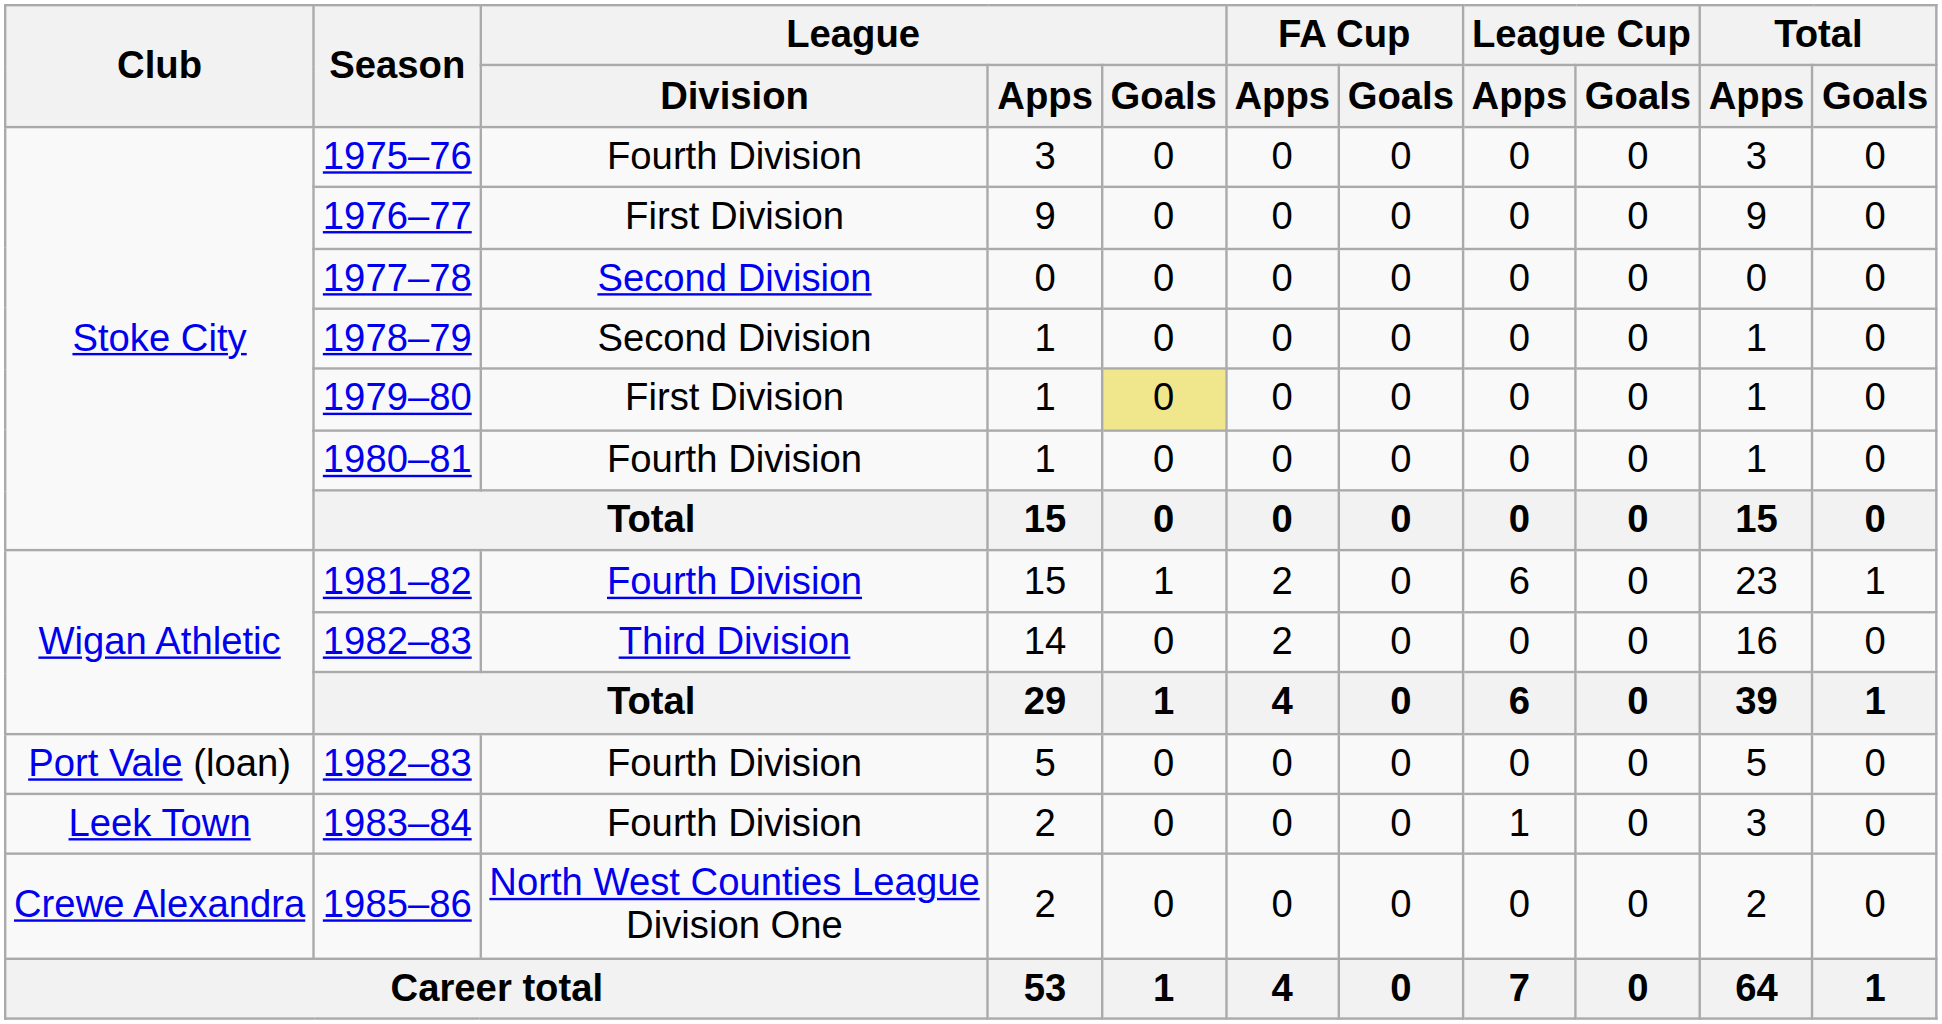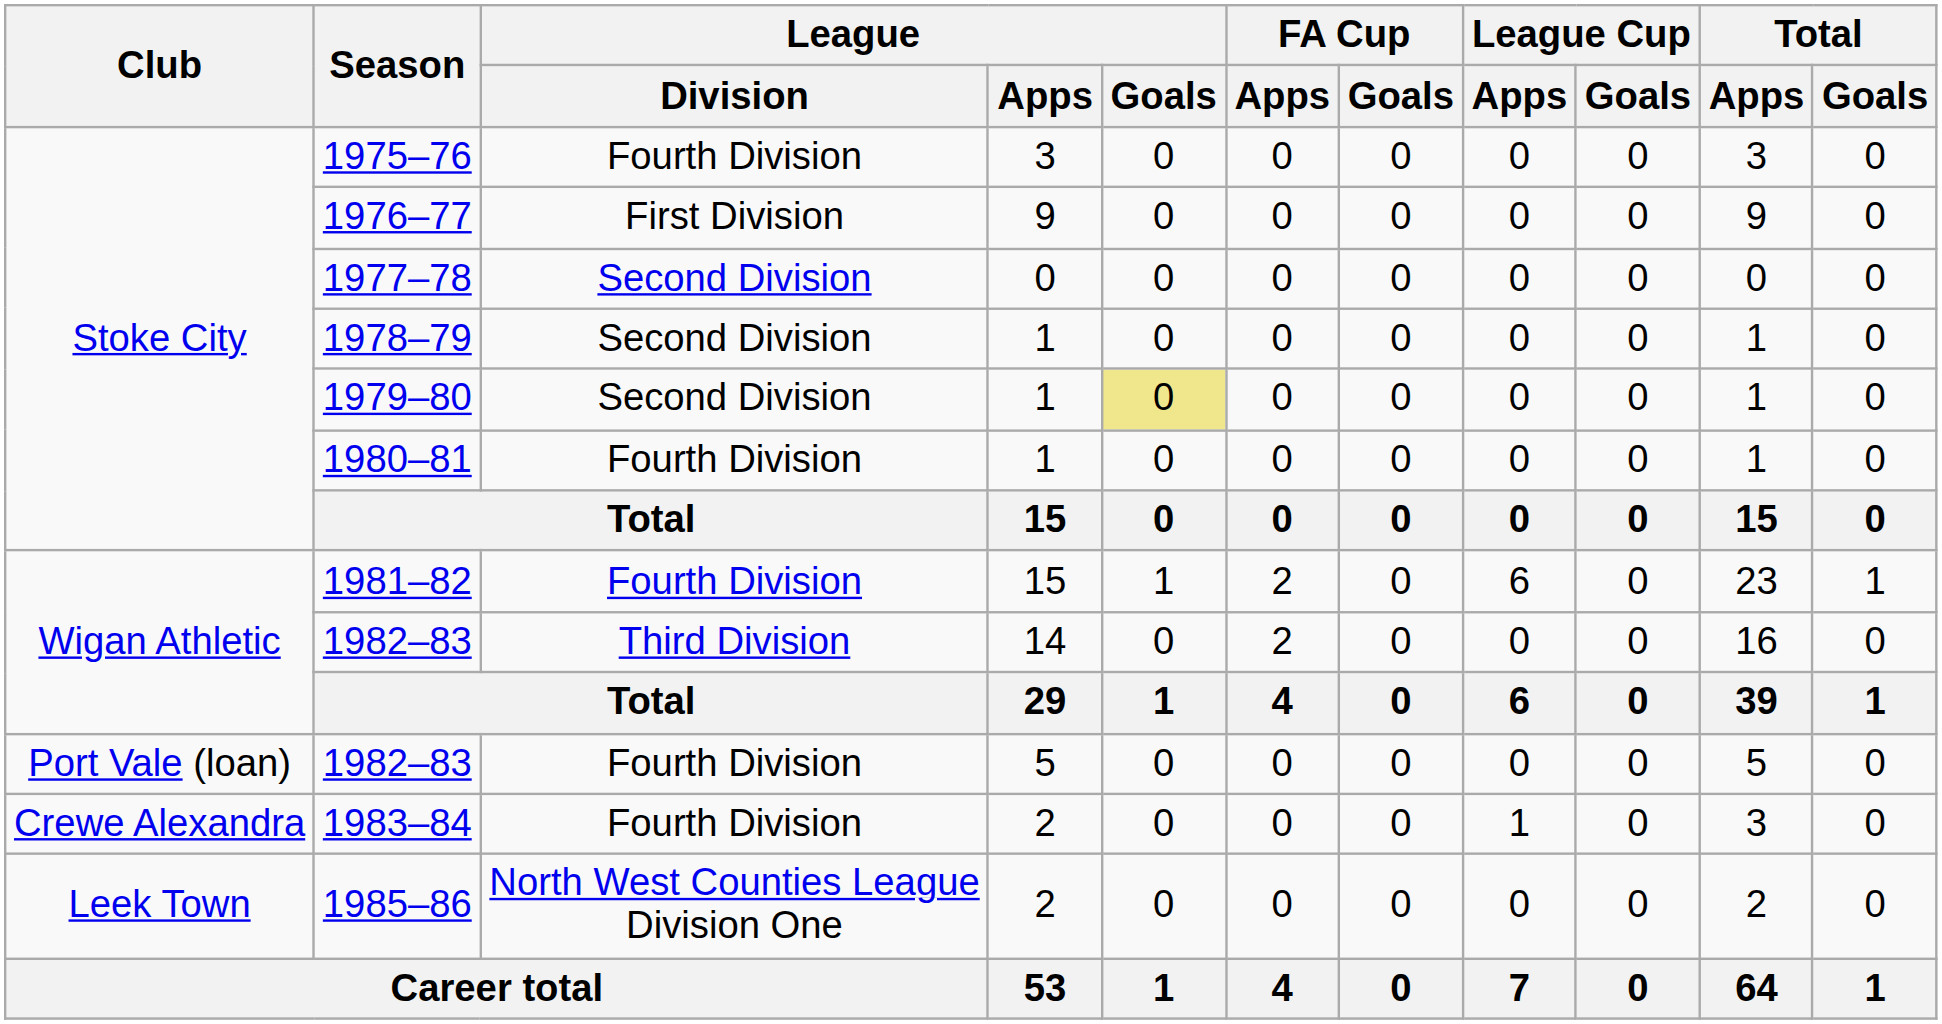 <table class="wikitable" style="text-align: center;">
 <tr>
 <th rowspan="2">Club</th>
 <th rowspan="2">Season</th>
 <th colspan="3">League</th>
 <th colspan="2">FA Cup</th>
 <th colspan="2">League Cup</th>
 <th colspan="2">Total</th>
 </tr>
 <tr>
 <th>Division</th>
 <th>Apps</th>
 <th>Goals</th>
 <th>Apps</th>
 <th>Goals</th>
 <th>Apps</th>
 <th>Goals</th>
 <th>Apps</th>
 <th>Goals</th>
 </tr>
 <tr>
 <td rowspan="7"><a href='#'>Stoke City</a></td>
 <td><a href='#'>1975–76</a></td>
 <td>Fourth Division</td>
 <td>3</td>
 <td>0</td>
 <td>0</td>
 <td>0</td>
 <td>0</td>
 <td>0</td>
 <td>3</td>
 <td>0</td>
 </tr>
 <tr>
 <td><a href='#'>1976–77</a></td>
 <td>First Division</td>
 <td>9</td>
 <td>0</td>
 <td>0</td>
 <td>0</td>
 <td>0</td>
 <td>0</td>
 <td>9</td>
 <td>0</td>
 </tr>
 <tr>
 <td><a href='#'>1977–78</a></td>
 <td><a href='#'>Second Division</a></td>
 <td>0</td>
 <td>0</td>
 <td>0</td>
 <td>0</td>
 <td>0</td>
 <td>0</td>
 <td>0</td>
 <td>0</td>
 </tr>
 <tr>
 <td><a href='#'>1978–79</a></td>
 <td>Second Division</td>
 <td>1</td>
 <td>0</td>
 <td>0</td>
 <td>0</td>
 <td>0</td>
 <td>0</td>
 <td>1</td>
 <td>0</td>
 </tr>
 <tr>
 <td><a href='#'>1979–80</a></td>
-<td>First Division</td>
+<td>Second Division</td>
 <td>1</td>
 <td style="background: khaki;">0</td>
 <td>0</td>
 <td>0</td>
 <td>0</td>
 <td>0</td>
 <td>1</td>
 <td>0</td>
 </tr>
 <tr>
 <td><a href='#'>1980–81</a></td>
 <td>Fourth Division</td>
 <td>1</td>
 <td>0</td>
 <td>0</td>
 <td>0</td>
 <td>0</td>
 <td>0</td>
 <td>1</td>
 <td>0</td>
 </tr>
 <tr>
 <th colspan="2">Total</th>
 <th>15</th>
 <th>0</th>
 <th>0</th>
 <th>0</th>
 <th>0</th>
 <th>0</th>
 <th>15</th>
 <th>0</th>
 </tr>
 <tr>
 <td rowspan="3"><a href='#'>Wigan Athletic</a></td>
 <td><a href='#'>1981–82</a></td>
 <td><a href='#'>Fourth Division</a></td>
 <td>15</td>
 <td>1</td>
 <td>2</td>
 <td>0</td>
 <td>6</td>
 <td>0</td>
 <td>23</td>
 <td>1</td>
 </tr>
 <tr>
 <td><a href='#'>1982–83</a></td>
 <td><a href='#'>Third Division</a></td>
 <td>14</td>
 <td>0</td>
 <td>2</td>
 <td>0</td>
 <td>0</td>
 <td>0</td>
 <td>16</td>
 <td>0</td>
 </tr>
 <tr>
 <th colspan="2">Total</th>
 <th>29</th>
 <th>1</th>
 <th>4</th>
 <th>0</th>
 <th>6</th>
 <th>0</th>
 <th>39</th>
 <th>1</th>
 </tr>
 <tr>
 <td><a href='#'>Port Vale</a> (loan)</td>
 <td><a href='#'>1982–83</a></td>
 <td>Fourth Division</td>
 <td>5</td>
 <td>0</td>
 <td>0</td>
 <td>0</td>
 <td>0</td>
 <td>0</td>
 <td>5</td>
 <td>0</td>
 </tr>
 <tr>
-<td><a href='#'>Leek Town</a></td>
+<td><a href='#'>Crewe Alexandra</a></td>
 <td><a href='#'>1983–84</a></td>
 <td>Fourth Division</td>
 <td>2</td>
 <td>0</td>
 <td>0</td>
 <td>0</td>
 <td>1</td>
 <td>0</td>
 <td>3</td>
 <td>0</td>
 </tr>
 <tr>
-<td><a href='#'>Crewe Alexandra</a></td>
+<td><a href='#'>Leek Town</a></td>
 <td><a href='#'>1985–86</a></td>
 <td><a href='#'>North West Counties League</a><br>Division One</td>
 <td>2</td>
 <td>0</td>
 <td>0</td>
 <td>0</td>
 <td>0</td>
 <td>0</td>
 <td>2</td>
 <td>0</td>
 </tr>
 <tr>
 <th colspan="3">Career total</th>
 <th>53</th>
 <th>1</th>
 <th>4</th>
 <th>0</th>
 <th>7</th>
 <th>0</th>
 <th>64</th>
 <th>1</th>
 </tr>
 </table>
